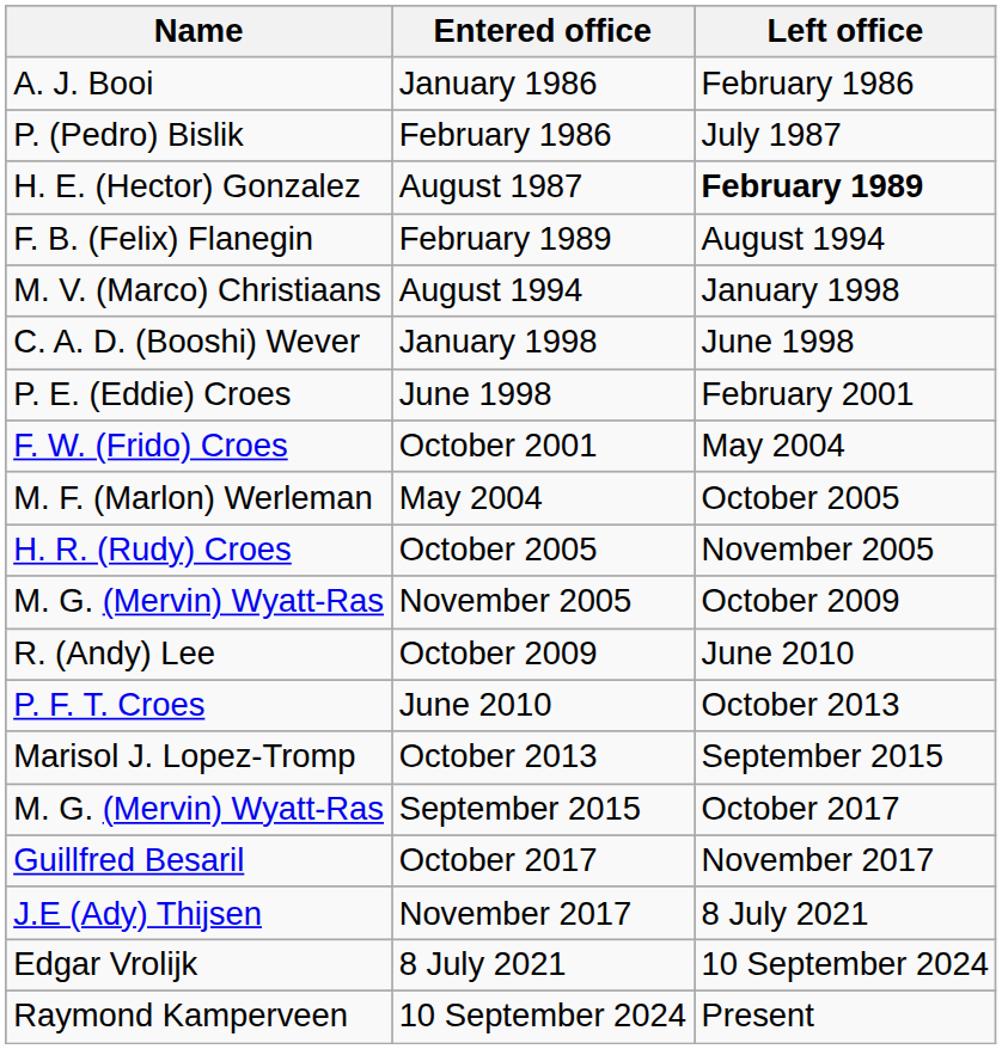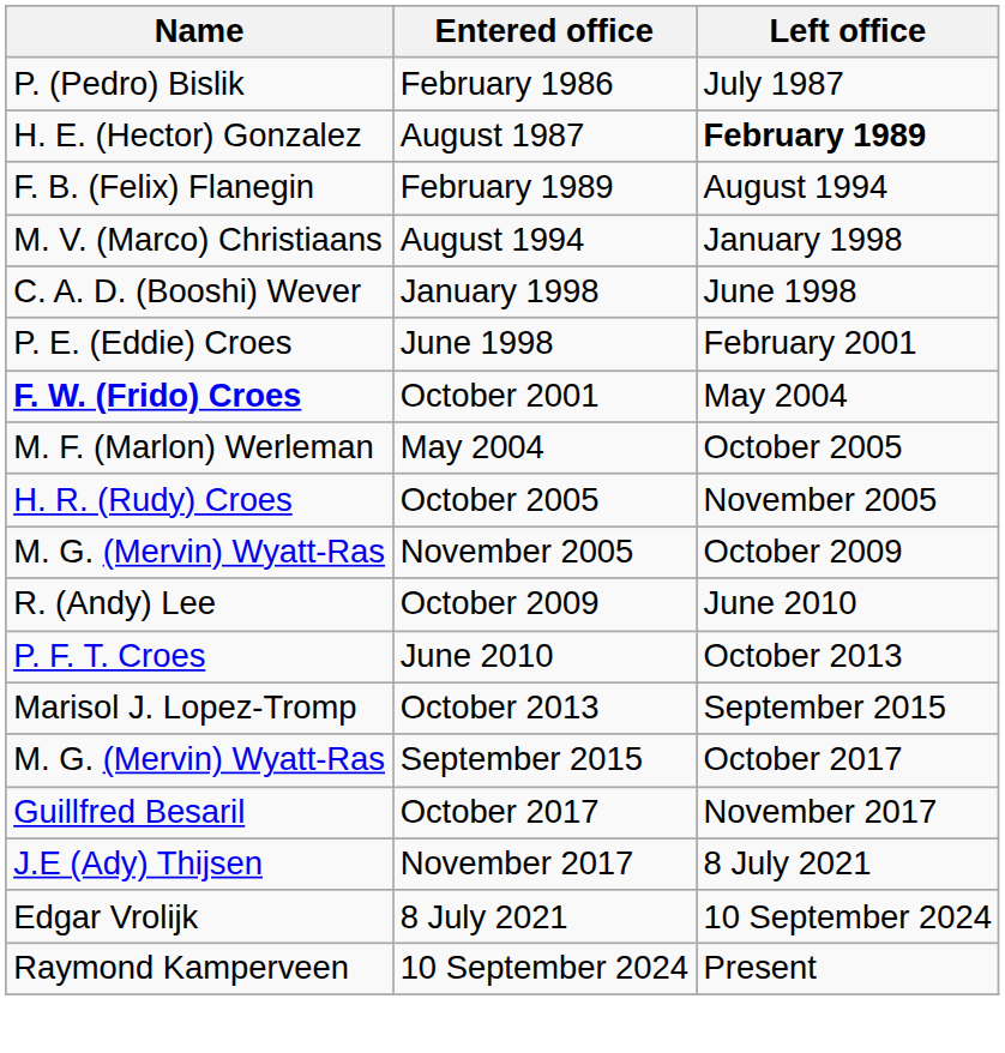 <table class="wikitable">
 <tr>
 <th>Name</th>
 <th>Entered office</th>
 <th>Left office</th>
-</tr>
-<tr>
-<td>A. J. Booi</td>
-<td>January 1986</td>
-<td>February 1986</td>
 </tr>
 <tr>
 <td>P. (Pedro) Bislik</td>
 <td>February 1986</td>
 <td>July 1987</td>
 </tr>
 <tr>
 <td>H. E. (Hector) Gonzalez</td>
 <td>August 1987</td>
 <td><strong>February 1989</strong></td>
 </tr>
 <tr>
 <td>F. B. (Felix) Flanegin</td>
 <td>February 1989</td>
 <td>August 1994</td>
 </tr>
 <tr>
 <td>M. V. (Marco) Christiaans</td>
 <td>August 1994</td>
 <td>January 1998</td>
 </tr>
 <tr>
 <td>C. A. D. (Booshi) Wever</td>
 <td>January 1998</td>
 <td>June 1998</td>
 </tr>
 <tr>
 <td>P. E. (Eddie) Croes</td>
 <td>June 1998</td>
 <td>February 2001</td>
 </tr>
 <tr>
-<td><a href='#'>F. W. (Frido) Croes</a></td>
+<td><strong><a href='#'>F. W. (Frido) Croes</a></strong></td>
 <td>October 2001</td>
 <td>May 2004</td>
 </tr>
 <tr>
 <td>M. F. (Marlon) Werleman</td>
 <td>May 2004</td>
 <td>October 2005</td>
 </tr>
 <tr>
 <td><a href='#'>H. R. (Rudy) Croes</a></td>
 <td>October 2005</td>
 <td>November 2005</td>
 </tr>
 <tr>
 <td>M. G. <a href='#'>(Mervin) Wyatt-Ras</a></td>
 <td>November 2005</td>
 <td>October 2009</td>
 </tr>
 <tr>
 <td>R. (Andy) Lee</td>
 <td>October 2009</td>
 <td>June 2010</td>
 </tr>
 <tr>
 <td><a href='#'>P. F. T. Croes</a></td>
 <td>June 2010</td>
 <td>October 2013</td>
 </tr>
 <tr>
 <td>Marisol J. Lopez-Tromp</td>
 <td>October 2013</td>
 <td>September 2015</td>
 </tr>
 <tr>
 <td>M. G. <a href='#'>(Mervin) Wyatt-Ras</a></td>
 <td>September 2015</td>
 <td>October 2017</td>
 </tr>
 <tr>
 <td><a href='#'>Guillfred Besaril</a></td>
 <td>October 2017</td>
 <td>November 2017</td>
 </tr>
 <tr>
 <td><a href='#'>J.E (Ady) Thijsen</a></td>
 <td>November 2017</td>
 <td>8 July 2021</td>
 </tr>
 <tr>
 <td>Edgar Vrolijk</td>
 <td>8 July 2021</td>
 <td>10 September 2024</td>
 </tr>
 <tr>
 <td>Raymond Kamperveen</td>
 <td>10 September 2024</td>
 <td>Present</td>
 </tr>
 </table>
